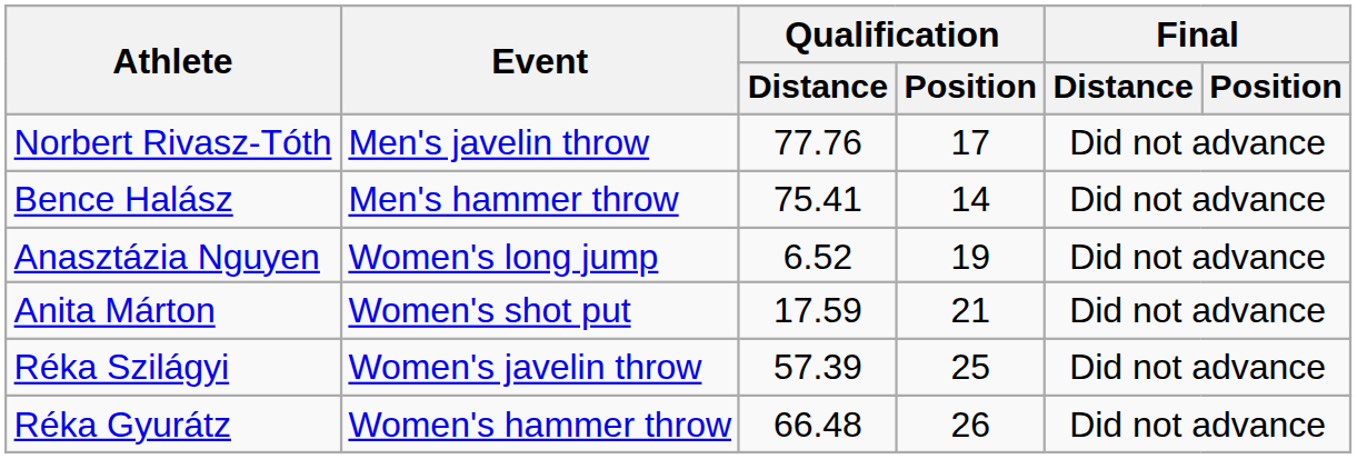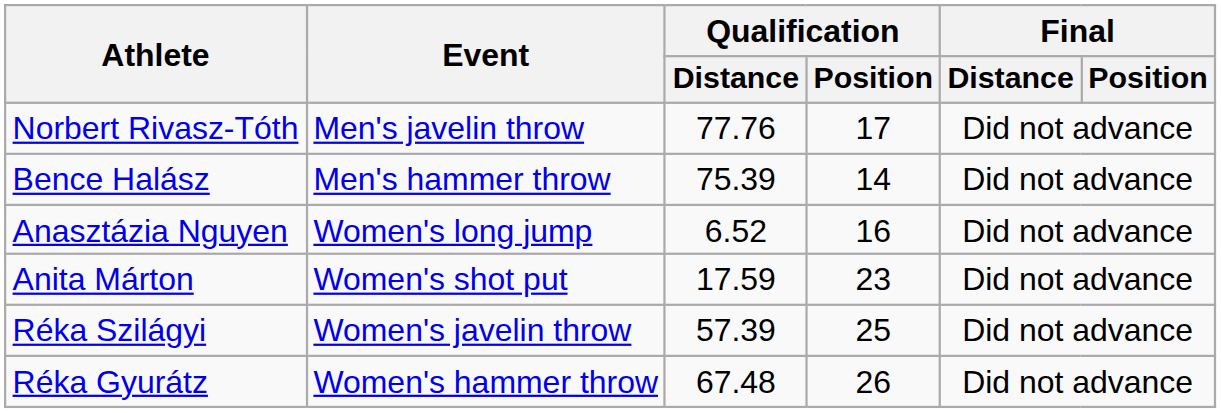 <table class=wikitable style="font-size:90%">
 <tr>
 <th rowspan="2">Athlete</th>
 <th rowspan="2">Event</th>
 <th colspan="2">Qualification</th>
 <th colspan="2">Final</th>
 </tr>
 <tr style="font-size:95%">
 <th>Distance</th>
 <th>Position</th>
 <th>Distance</th>
 <th>Position</th>
 </tr>
 <tr align=center>
 <td align=left><a href='#'>Norbert Rivasz-Tóth</a></td>
 <td align=left><a href='#'>Men's javelin throw</a></td>
 <td>77.76</td>
 <td>17</td>
 <td colspan="2">Did not advance</td>
 </tr>
 <tr align=center>
 <td align=left><a href='#'>Bence Halász</a></td>
 <td align=left><a href='#'>Men's hammer throw</a></td>
-<td>75.41</td>
+<td>75.39</td>
 <td>14</td>
 <td colspan="2">Did not advance</td>
 </tr>
 <tr align=center>
 <td align=left><a href='#'>Anasztázia Nguyen</a></td>
 <td align=left><a href='#'>Women's long jump</a></td>
 <td>6.52</td>
-<td>19</td>
+<td>16</td>
 <td colspan="2">Did not advance</td>
 </tr>
 <tr align=center>
 <td align=left><a href='#'>Anita Márton</a></td>
 <td align=left><a href='#'>Women's shot put</a></td>
 <td>17.59</td>
-<td>21</td>
+<td>23</td>
 <td colspan="2">Did not advance</td>
 </tr>
 <tr align=center>
 <td align=left><a href='#'>Réka Szilágyi</a></td>
 <td align=left><a href='#'>Women's javelin throw</a></td>
 <td>57.39</td>
 <td>25</td>
 <td colspan="2">Did not advance</td>
 </tr>
 <tr align=center>
 <td align=left><a href='#'>Réka Gyurátz</a></td>
 <td align=left><a href='#'>Women's hammer throw</a></td>
-<td>66.48</td>
+<td>67.48</td>
 <td>26</td>
 <td colspan="2">Did not advance</td>
 </tr>
 </table>
